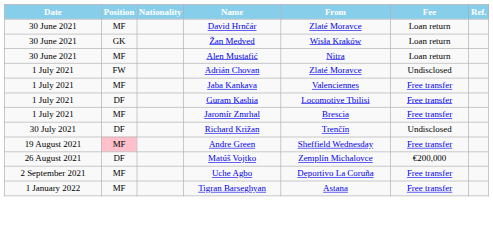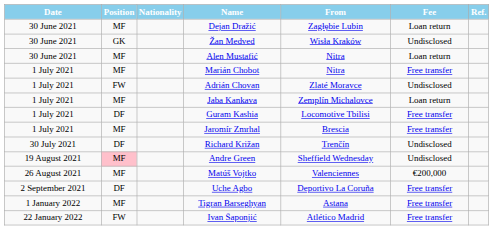 <table class="wikitable" style="text-align:center; font-size:90%; ">
 <tr>
 <th style="background:#87CEEB; color:#FFFFFF; width:150px;">Date</th>
 <th style="background:#87CEEB; color:#FFFFFF; width:50px;">Position</th>
 <th style="background:#87CEEB; color:#FFFFFF; width:50px;">Nationality</th>
 <th style="background:#87CEEB; color:#FFFFFF; width:150px;">Name</th>
 <th style="background:#87CEEB; color:#FFFFFF; width:170px;">From</th>
 <th style="background:#87CEEB; color:#FFFFFF; width:120px;">Fee</th>
 <th style="background:#87CEEB; color:#FFFFFF; width:25px;">Ref.</th>
 </tr>
 <tr>
 <td>30 June 2021</td>
 <td>MF</td>
 <td></td>
-<td><a href='#'>David Hrnčár</a></td>
-<td> <a href='#'>Zlaté Moravce</a></td>
+<td><a href='#'>Dejan Dražić</a></td>
+<td> <a href='#'>Zagłębie Lubin</a></td>
 <td>Loan return</td>
 <td></td>
 </tr>
 <tr>
 <td>30 June 2021</td>
 <td>GK</td>
 <td></td>
 <td><a href='#'>Žan Medved</a></td>
 <td> <a href='#'>Wisła Kraków</a></td>
-<td>Loan return</td>
+<td>Undisclosed</td>
 <td></td>
 </tr>
 <tr>
 <td>30 June 2021</td>
 <td>MF</td>
 <td></td>
 <td><a href='#'>Alen Mustafić</a></td>
 <td> <a href='#'>Nitra</a></td>
 <td>Loan return</td>
+<td></td>
+</tr>
+<tr>
+<td>1 July 2021</td>
+<td>MF</td>
+<td></td>
+<td><a href='#'>Marián Chobot</a></td>
+<td> <a href='#'>Nitra</a></td>
+<td><a href='#'>Free transfer</a></td>
 <td></td>
 </tr>
 <tr>
 <td>1 July 2021</td>
 <td>FW</td>
 <td></td>
 <td><a href='#'>Adrián Chovan</a></td>
 <td> <a href='#'>Zlaté Moravce</a></td>
 <td>Undisclosed</td>
 <td></td>
 </tr>
 <tr>
 <td>1 July 2021</td>
 <td>MF</td>
 <td></td>
 <td><a href='#'>Jaba Kankava</a></td>
-<td> <a href='#'>Valenciennes</a></td>
-<td><a href='#'>Free transfer</a></td>
+<td> <a href='#'>Zemplín Michalovce</a></td>
+<td>Loan return</td>
 <td></td>
 </tr>
 <tr>
 <td>1 July 2021</td>
 <td>DF</td>
 <td></td>
 <td><a href='#'>Guram Kashia</a></td>
 <td> <a href='#'>Locomotive Tbilisi</a></td>
 <td><a href='#'>Free transfer</a></td>
 <td></td>
 </tr>
 <tr>
 <td>1 July 2021</td>
 <td>MF</td>
 <td></td>
 <td><a href='#'>Jaromír Zmrhal</a></td>
 <td> <a href='#'>Brescia</a></td>
 <td><a href='#'>Free transfer</a></td>
 <td></td>
 </tr>
 <tr>
 <td>30 July 2021</td>
 <td>DF</td>
 <td></td>
 <td><a href='#'>Richard Križan</a></td>
 <td> <a href='#'>Trenčín</a></td>
 <td>Undisclosed</td>
 <td></td>
 </tr>
 <tr>
 <td>19 August 2021</td>
 <td style="background: pink;">MF</td>
 <td></td>
 <td><a href='#'>Andre Green</a></td>
 <td> <a href='#'>Sheffield Wednesday</a></td>
-<td><a href='#'>Free transfer</a></td>
+<td>Undisclosed</td>
 <td></td>
 </tr>
 <tr>
 <td>26 August 2021</td>
-<td>DF</td>
+<td>MF</td>
 <td></td>
 <td><a href='#'>Matúš Vojtko</a></td>
-<td> <a href='#'>Zemplín Michalovce</a></td>
+<td> <a href='#'>Valenciennes</a></td>
 <td>€200,000</td>
 <td></td>
 </tr>
 <tr>
 <td>2 September 2021</td>
-<td>MF</td>
+<td>DF</td>
 <td></td>
 <td><a href='#'>Uche Agbo</a></td>
 <td> <a href='#'>Deportivo La Coruña</a></td>
 <td><a href='#'>Free transfer</a></td>
 <td></td>
 </tr>
 <tr>
 <td>1 January 2022</td>
 <td>MF</td>
 <td></td>
 <td><a href='#'>Tigran Barseghyan</a></td>
 <td> <a href='#'>Astana</a></td>
 <td><a href='#'>Free transfer</a></td>
 <td></td>
 </tr>
+<tr>
+<td>22 January 2022</td>
+<td>FW</td>
+<td></td>
+<td><a href='#'>Ivan Šaponjić</a></td>
+<td> <a href='#'>Atlético Madrid</a></td>
+<td><a href='#'>Free transfer</a></td>
+<td></td>
+</tr>
 </table>
